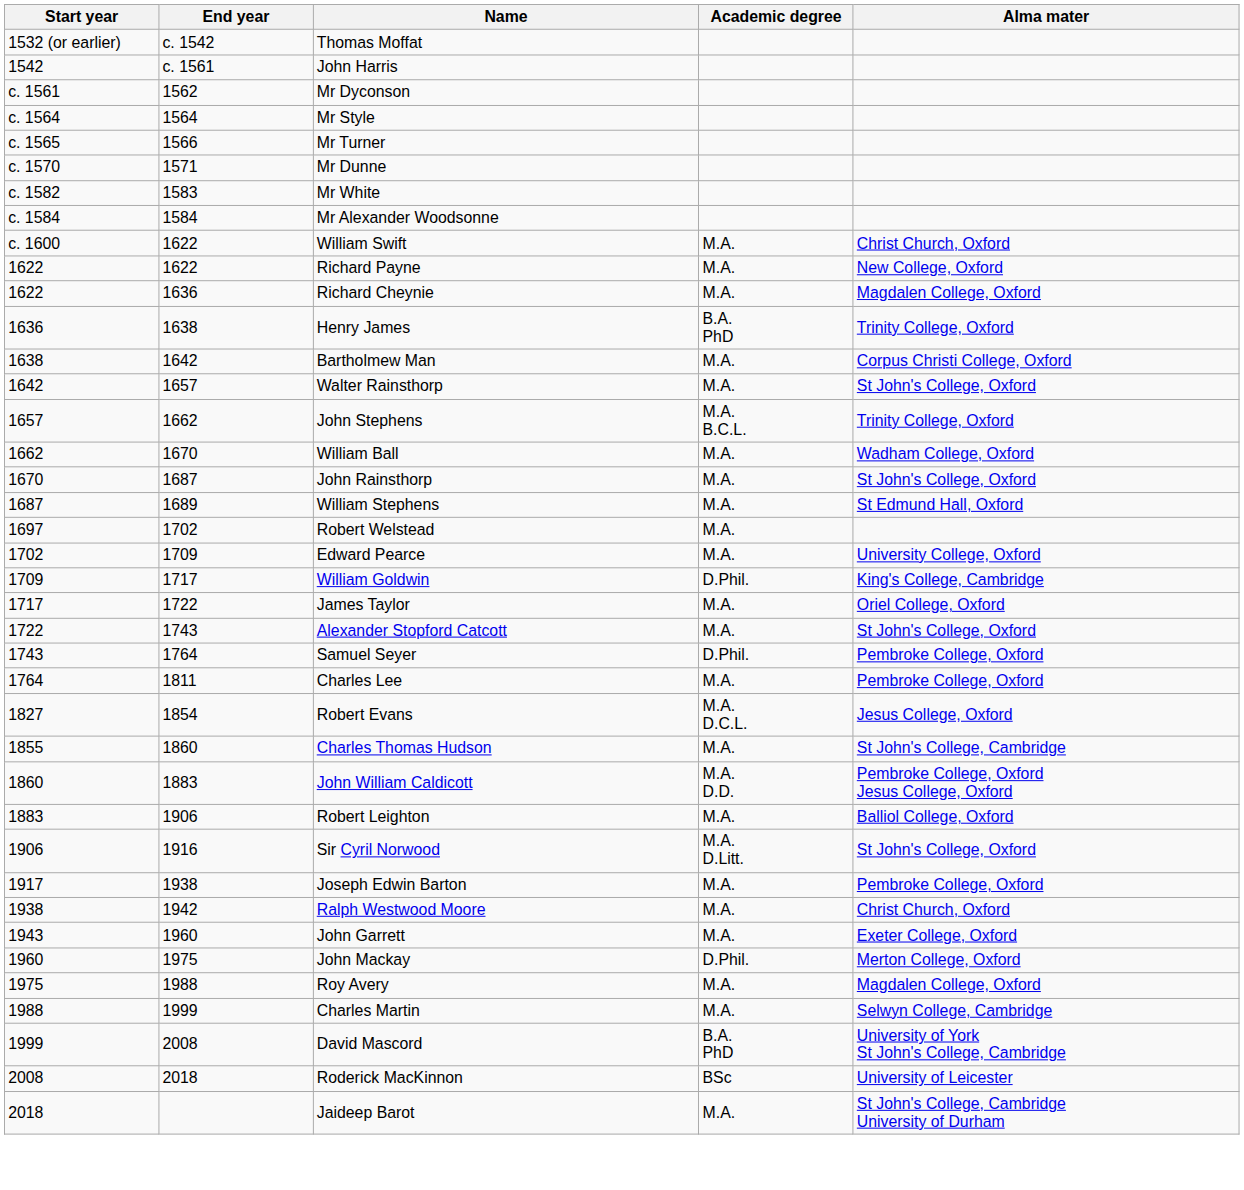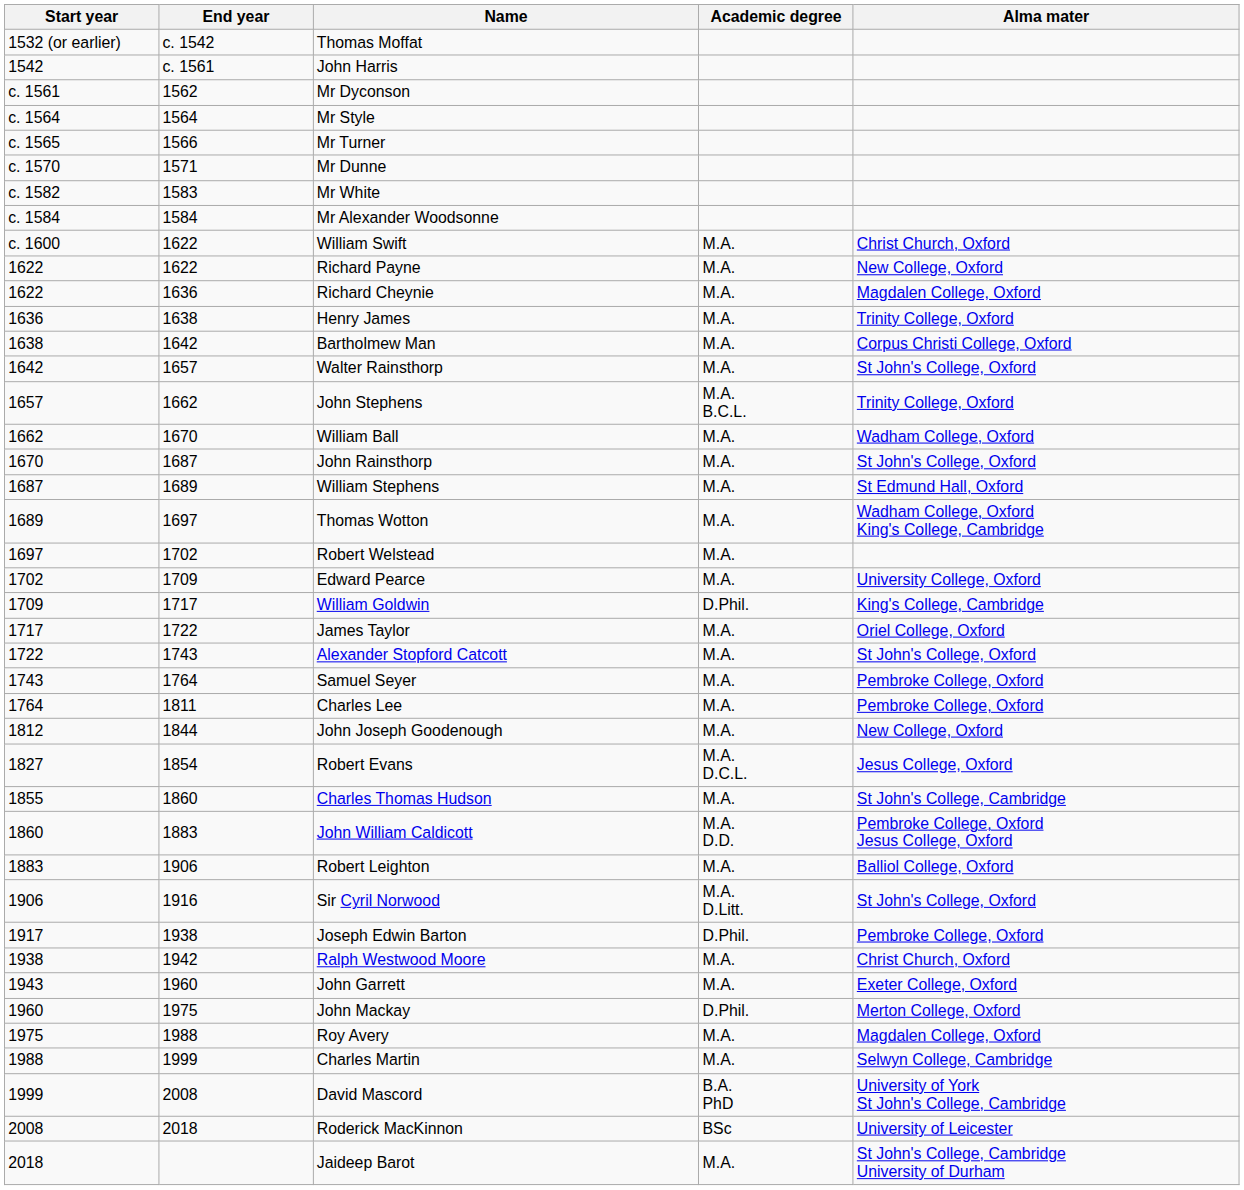 <table class="wikitable sortable" border="1">
 <tr>
 <th width=10%>Start year</th>
 <th width=10%>End year</th>
 <th width=25%>Name</th>
 <th width=10%>Academic degree</th>
 <th width=25%>Alma mater</th>
 </tr>
 <tr>
 <td>1532 (or earlier)</td>
 <td>c. 1542</td>
 <td>Thomas Moffat</td>
 <td></td>
 <td> </td>
 </tr>
 <tr>
 <td>1542</td>
 <td>c. 1561</td>
 <td>John Harris</td>
 <td></td>
 <td> </td>
 </tr>
 <tr>
 <td>c. 1561</td>
 <td>1562</td>
 <td>Mr Dyconson</td>
 <td> </td>
 <td> </td>
 </tr>
 <tr>
 <td>c. 1564</td>
 <td>1564</td>
 <td>Mr Style</td>
 <td> </td>
 <td> </td>
 </tr>
 <tr>
 <td>c. 1565</td>
 <td>1566</td>
 <td>Mr Turner</td>
 <td> </td>
 <td> </td>
 </tr>
 <tr>
 <td>c. 1570</td>
 <td>1571</td>
 <td>Mr Dunne</td>
 <td> </td>
 <td> </td>
 </tr>
 <tr>
 <td>c. 1582</td>
 <td>1583</td>
 <td>Mr White</td>
 <td> </td>
 <td> </td>
 </tr>
 <tr>
 <td>c. 1584</td>
 <td>1584</td>
 <td>Mr Alexander Woodsonne</td>
 <td> </td>
 <td> </td>
 </tr>
 <tr>
 <td>c. 1600</td>
 <td>1622</td>
 <td>William Swift</td>
 <td>M.A.</td>
 <td><a href='#'>Christ Church, Oxford</a></td>
 </tr>
 <tr>
 <td>1622</td>
 <td>1622</td>
 <td>Richard Payne</td>
 <td>M.A.</td>
 <td><a href='#'>New College, Oxford</a></td>
 </tr>
 <tr>
 <td>1622</td>
 <td>1636</td>
 <td>Richard Cheynie</td>
 <td>M.A.</td>
 <td><a href='#'>Magdalen College, Oxford</a></td>
 </tr>
 <tr>
 <td>1636</td>
 <td>1638</td>
 <td>Henry James</td>
-<td>B.A.<br>PhD</td>
+<td>M.A.</td>
 <td><a href='#'>Trinity College, Oxford</a></td>
 </tr>
 <tr>
 <td>1638</td>
 <td>1642</td>
 <td>Bartholmew Man</td>
 <td>M.A.</td>
 <td><a href='#'>Corpus Christi College, Oxford</a></td>
 </tr>
 <tr>
 <td>1642</td>
 <td>1657</td>
 <td>Walter Rainsthorp</td>
 <td>M.A.</td>
 <td><a href='#'>St John's College, Oxford</a></td>
 </tr>
 <tr>
 <td>1657</td>
 <td>1662</td>
 <td>John Stephens</td>
 <td>M.A.<br>B.C.L.</td>
 <td><a href='#'>Trinity College, Oxford</a></td>
 </tr>
 <tr>
 <td>1662</td>
 <td>1670</td>
 <td>William Ball</td>
 <td>M.A.</td>
 <td><a href='#'>Wadham College, Oxford</a></td>
 </tr>
 <tr>
 <td>1670</td>
 <td>1687</td>
 <td>John Rainsthorp</td>
 <td>M.A.</td>
 <td><a href='#'>St John's College, Oxford</a></td>
 </tr>
 <tr>
 <td>1687</td>
 <td>1689</td>
 <td>William Stephens</td>
 <td>M.A.</td>
 <td><a href='#'>St Edmund Hall, Oxford</a></td>
 </tr>
 <tr>
+<td>1689</td>
+<td>1697</td>
+<td>Thomas Wotton</td>
+<td>M.A.</td>
+<td><a href='#'>Wadham College, Oxford</a><br><a href='#'>King's College, Cambridge</a></td>
+</tr>
+<tr>
 <td>1697</td>
 <td>1702</td>
 <td>Robert Welstead</td>
 <td>M.A.</td>
 <td> </td>
 </tr>
 <tr>
 <td>1702</td>
 <td>1709</td>
 <td>Edward Pearce</td>
 <td>M.A.</td>
 <td><a href='#'>University College, Oxford</a></td>
 </tr>
 <tr>
 <td>1709</td>
 <td>1717</td>
 <td><a href='#'>William Goldwin</a></td>
 <td>D.Phil.</td>
 <td><a href='#'>King's College, Cambridge</a></td>
 </tr>
 <tr>
 <td>1717</td>
 <td>1722</td>
 <td>James Taylor</td>
 <td>M.A.</td>
 <td><a href='#'>Oriel College, Oxford</a></td>
 </tr>
 <tr>
 <td>1722</td>
 <td>1743</td>
 <td><a href='#'>Alexander Stopford Catcott</a></td>
 <td>M.A.</td>
 <td><a href='#'>St John's College, Oxford</a></td>
 </tr>
 <tr>
 <td>1743</td>
 <td>1764</td>
 <td>Samuel Seyer</td>
-<td>D.Phil.</td>
+<td>M.A.</td>
 <td><a href='#'>Pembroke College, Oxford</a></td>
 </tr>
 <tr>
 <td>1764</td>
 <td>1811</td>
 <td>Charles Lee</td>
 <td>M.A.</td>
 <td><a href='#'>Pembroke College, Oxford</a></td>
+</tr>
+<tr>
+<td>1812</td>
+<td>1844</td>
+<td>John Joseph Goodenough</td>
+<td>M.A.</td>
+<td><a href='#'>New College, Oxford</a></td>
 </tr>
 <tr>
 <td>1827</td>
 <td>1854</td>
 <td>Robert Evans</td>
 <td>M.A.<br>D.C.L.</td>
 <td><a href='#'>Jesus College, Oxford</a></td>
 </tr>
 <tr>
 <td>1855</td>
 <td>1860</td>
 <td><a href='#'>Charles Thomas Hudson</a></td>
 <td>M.A.</td>
 <td><a href='#'>St John's College, Cambridge</a></td>
 </tr>
 <tr>
 <td>1860</td>
 <td>1883</td>
 <td><a href='#'>John William Caldicott</a></td>
 <td>M.A.<br>D.D.</td>
 <td><a href='#'>Pembroke College, Oxford</a><br><a href='#'>Jesus College, Oxford</a></td>
 </tr>
 <tr>
 <td>1883</td>
 <td>1906</td>
 <td>Robert Leighton</td>
 <td>M.A.</td>
 <td><a href='#'>Balliol College, Oxford</a></td>
 </tr>
 <tr>
 <td>1906</td>
 <td>1916</td>
 <td>Sir <a href='#'>Cyril Norwood</a></td>
 <td>M.A.<br>D.Litt.</td>
 <td><a href='#'>St John's College, Oxford</a></td>
 </tr>
 <tr>
 <td>1917</td>
 <td>1938</td>
 <td>Joseph Edwin Barton</td>
-<td>M.A.</td>
+<td>D.Phil.</td>
 <td><a href='#'>Pembroke College, Oxford</a></td>
 </tr>
 <tr>
 <td>1938</td>
 <td>1942</td>
 <td><a href='#'>Ralph Westwood Moore</a></td>
 <td>M.A.</td>
 <td><a href='#'>Christ Church, Oxford</a></td>
 </tr>
 <tr>
 <td>1943</td>
 <td>1960</td>
 <td>John Garrett</td>
 <td>M.A.</td>
 <td><a href='#'>Exeter College, Oxford</a></td>
 </tr>
 <tr>
 <td>1960</td>
 <td>1975</td>
 <td>John Mackay</td>
 <td>D.Phil.</td>
 <td><a href='#'>Merton College, Oxford</a></td>
 </tr>
 <tr>
 <td>1975</td>
 <td>1988</td>
 <td>Roy Avery</td>
 <td>M.A.</td>
 <td><a href='#'>Magdalen College, Oxford</a></td>
 </tr>
 <tr>
 <td>1988</td>
 <td>1999</td>
 <td>Charles Martin</td>
 <td>M.A.</td>
 <td><a href='#'>Selwyn College, Cambridge</a></td>
 </tr>
 <tr>
 <td>1999</td>
 <td>2008</td>
 <td>David Mascord</td>
 <td>B.A.<br>PhD</td>
 <td><a href='#'>University of York</a><br><a href='#'>St John's College, Cambridge</a></td>
 </tr>
 <tr>
 <td>2008</td>
 <td>2018</td>
 <td>Roderick MacKinnon</td>
 <td>BSc</td>
 <td><a href='#'>University of Leicester</a></td>
 </tr>
 <tr>
 <td>2018</td>
 <td></td>
 <td>Jaideep Barot</td>
 <td>M.A.</td>
 <td><a href='#'>St John's College, Cambridge</a><br><a href='#'>University of Durham</a></td>
 </tr>
 </table>
